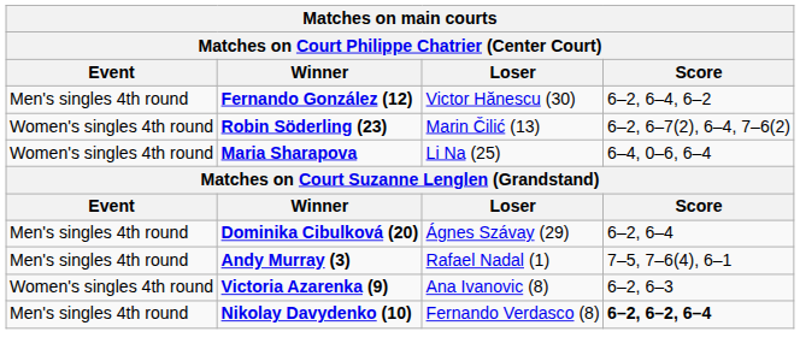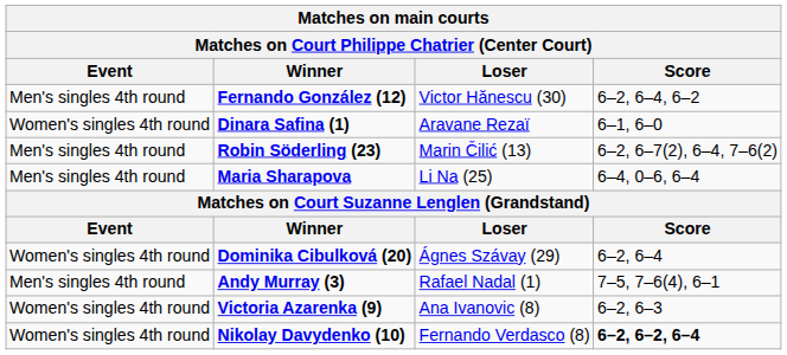 <table class="wikitable collapsible uncollapsed" style="margin:auto;">
 <tr>
 <th colspan="4" style="white-space:nowrap;"><strong>Matches on main courts</strong></th>
 </tr>
 <tr>
 <th colspan="4">Matches on <a href='#'>Court Philippe Chatrier</a> (Center Court)</th>
 </tr>
 <tr>
 <th>Event</th>
 <th>Winner</th>
 <th>Loser</th>
 <th>Score</th>
 </tr>
 <tr>
 <td>Men's singles 4th round</td>
 <td> <strong><a href='#'>Fernando González</a> (12)</strong></td>
 <td> <a href='#'>Victor Hănescu</a> (30)</td>
 <td>6–2, 6–4, 6–2</td>
 </tr>
 <tr>
 <td>Women's singles 4th round</td>
+<td> <strong><a href='#'>Dinara Safina</a> (1)</strong></td>
+<td> <a href='#'>Aravane Rezaï</a></td>
+<td>6–1, 6–0</td>
+</tr>
+<tr>
+<td>Men's singles 4th round</td>
 <td> <strong><a href='#'>Robin Söderling</a> (23)</strong></td>
 <td> <a href='#'>Marin Čilić</a> (13)</td>
 <td>6–2, 6–7(2), 6–4, 7–6(2)</td>
 </tr>
 <tr>
-<td>Women's singles 4th round</td>
+<td>Men's singles 4th round</td>
 <td> <strong><a href='#'>Maria Sharapova</a></strong></td>
 <td> <a href='#'>Li Na</a> (25)</td>
 <td>6–4, 0–6, 6–4</td>
 </tr>
 <tr>
 <th colspan="4">Matches on <a href='#'>Court Suzanne Lenglen</a> (Grandstand)</th>
 </tr>
 <tr>
 <th>Event</th>
 <th>Winner</th>
 <th>Loser</th>
 <th>Score</th>
 </tr>
 <tr>
-<td>Men's singles 4th round</td>
+<td>Women's singles 4th round</td>
 <td> <strong><a href='#'>Dominika Cibulková</a> (20)</strong></td>
 <td> <a href='#'>Ágnes Szávay</a> (29)</td>
 <td>6–2, 6–4</td>
 </tr>
 <tr>
 <td>Men's singles 4th round</td>
 <td> <strong><a href='#'>Andy Murray</a> (3)</strong></td>
 <td> <a href='#'>Rafael Nadal</a> (1)</td>
 <td>7–5, 7–6(4), 6–1</td>
 </tr>
 <tr>
 <td>Women's singles 4th round</td>
 <td> <strong><a href='#'>Victoria Azarenka</a> (9)</strong></td>
 <td> <a href='#'>Ana Ivanovic</a> (8)</td>
 <td>6–2, 6–3</td>
 </tr>
 <tr>
-<td>Men's singles 4th round</td>
+<td>Women's singles 4th round</td>
 <td> <strong><a href='#'>Nikolay Davydenko</a> (10)</strong></td>
 <td> <a href='#'>Fernando Verdasco</a> (8)</td>
 <td><strong>6–2, 6–2, 6–4</strong></td>
 </tr>
 </table>
